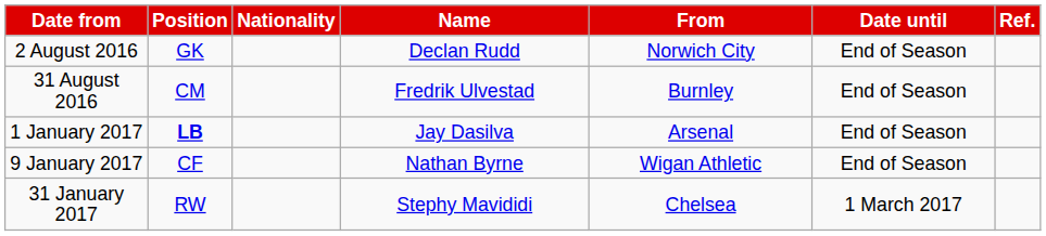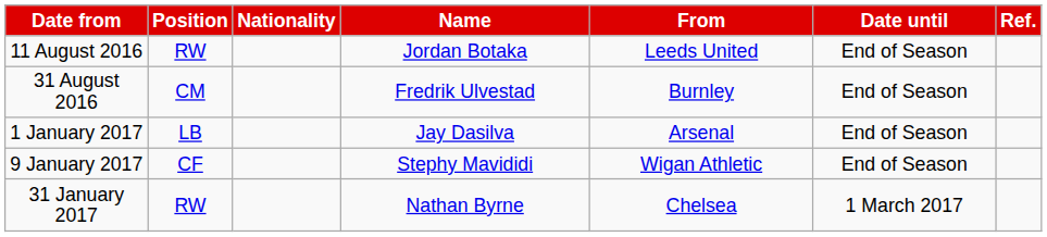 <table class="wikitable"  style="text-align:center; font-size:90%; ">
 <tr>
 <th style="background:#DD0000; color:white; width:100px;">Date from</th>
 <th style="background:#DD0000; color:white; width:50px;">Position</th>
 <th style="background:#DD0000; color:white; width:50px;">Nationality</th>
 <th style="background:#DD0000; color:white; width:180px;">Name</th>
 <th style="background:#DD0000; color:white; width:160px;">From</th>
 <th style="background:#DD0000; color:white; width:130px;">Date until</th>
 <th style="background:#DD0000; color:white; width:25px;">Ref.</th>
 </tr>
 <tr>
-<td>2 August 2016</td>
-<td><a href='#'>GK</a></td>
+<td>11 August 2016</td>
+<td><a href='#'>RW</a></td>
 <td></td>
-<td><a href='#'>Declan Rudd</a></td>
-<td><a href='#'>Norwich City</a></td>
+<td><a href='#'>Jordan Botaka</a></td>
+<td><a href='#'>Leeds United</a></td>
 <td>End of Season</td>
 <td></td>
 </tr>
 <tr>
 <td>31 August 2016</td>
 <td><a href='#'>CM</a></td>
 <td></td>
 <td><a href='#'>Fredrik Ulvestad</a></td>
 <td><a href='#'>Burnley</a></td>
 <td>End of Season</td>
 <td></td>
 </tr>
 <tr>
 <td>1 January 2017</td>
-<td><strong><a href='#'>LB</a></strong></td>
+<td><a href='#'>LB</a></td>
 <td></td>
 <td><a href='#'>Jay Dasilva</a></td>
 <td><a href='#'>Arsenal</a></td>
 <td>End of Season</td>
 <td></td>
 </tr>
 <tr>
 <td>9 January 2017</td>
 <td><a href='#'>CF</a></td>
 <td></td>
-<td><a href='#'>Nathan Byrne</a></td>
+<td><a href='#'>Stephy Mavididi</a></td>
 <td><a href='#'>Wigan Athletic</a></td>
 <td>End of Season</td>
 <td></td>
 </tr>
 <tr>
 <td>31 January 2017</td>
 <td><a href='#'>RW</a></td>
 <td></td>
-<td><a href='#'>Stephy Mavididi</a></td>
+<td><a href='#'>Nathan Byrne</a></td>
 <td><a href='#'>Chelsea</a></td>
 <td>1 March 2017</td>
 <td></td>
 </tr>
 </table>
